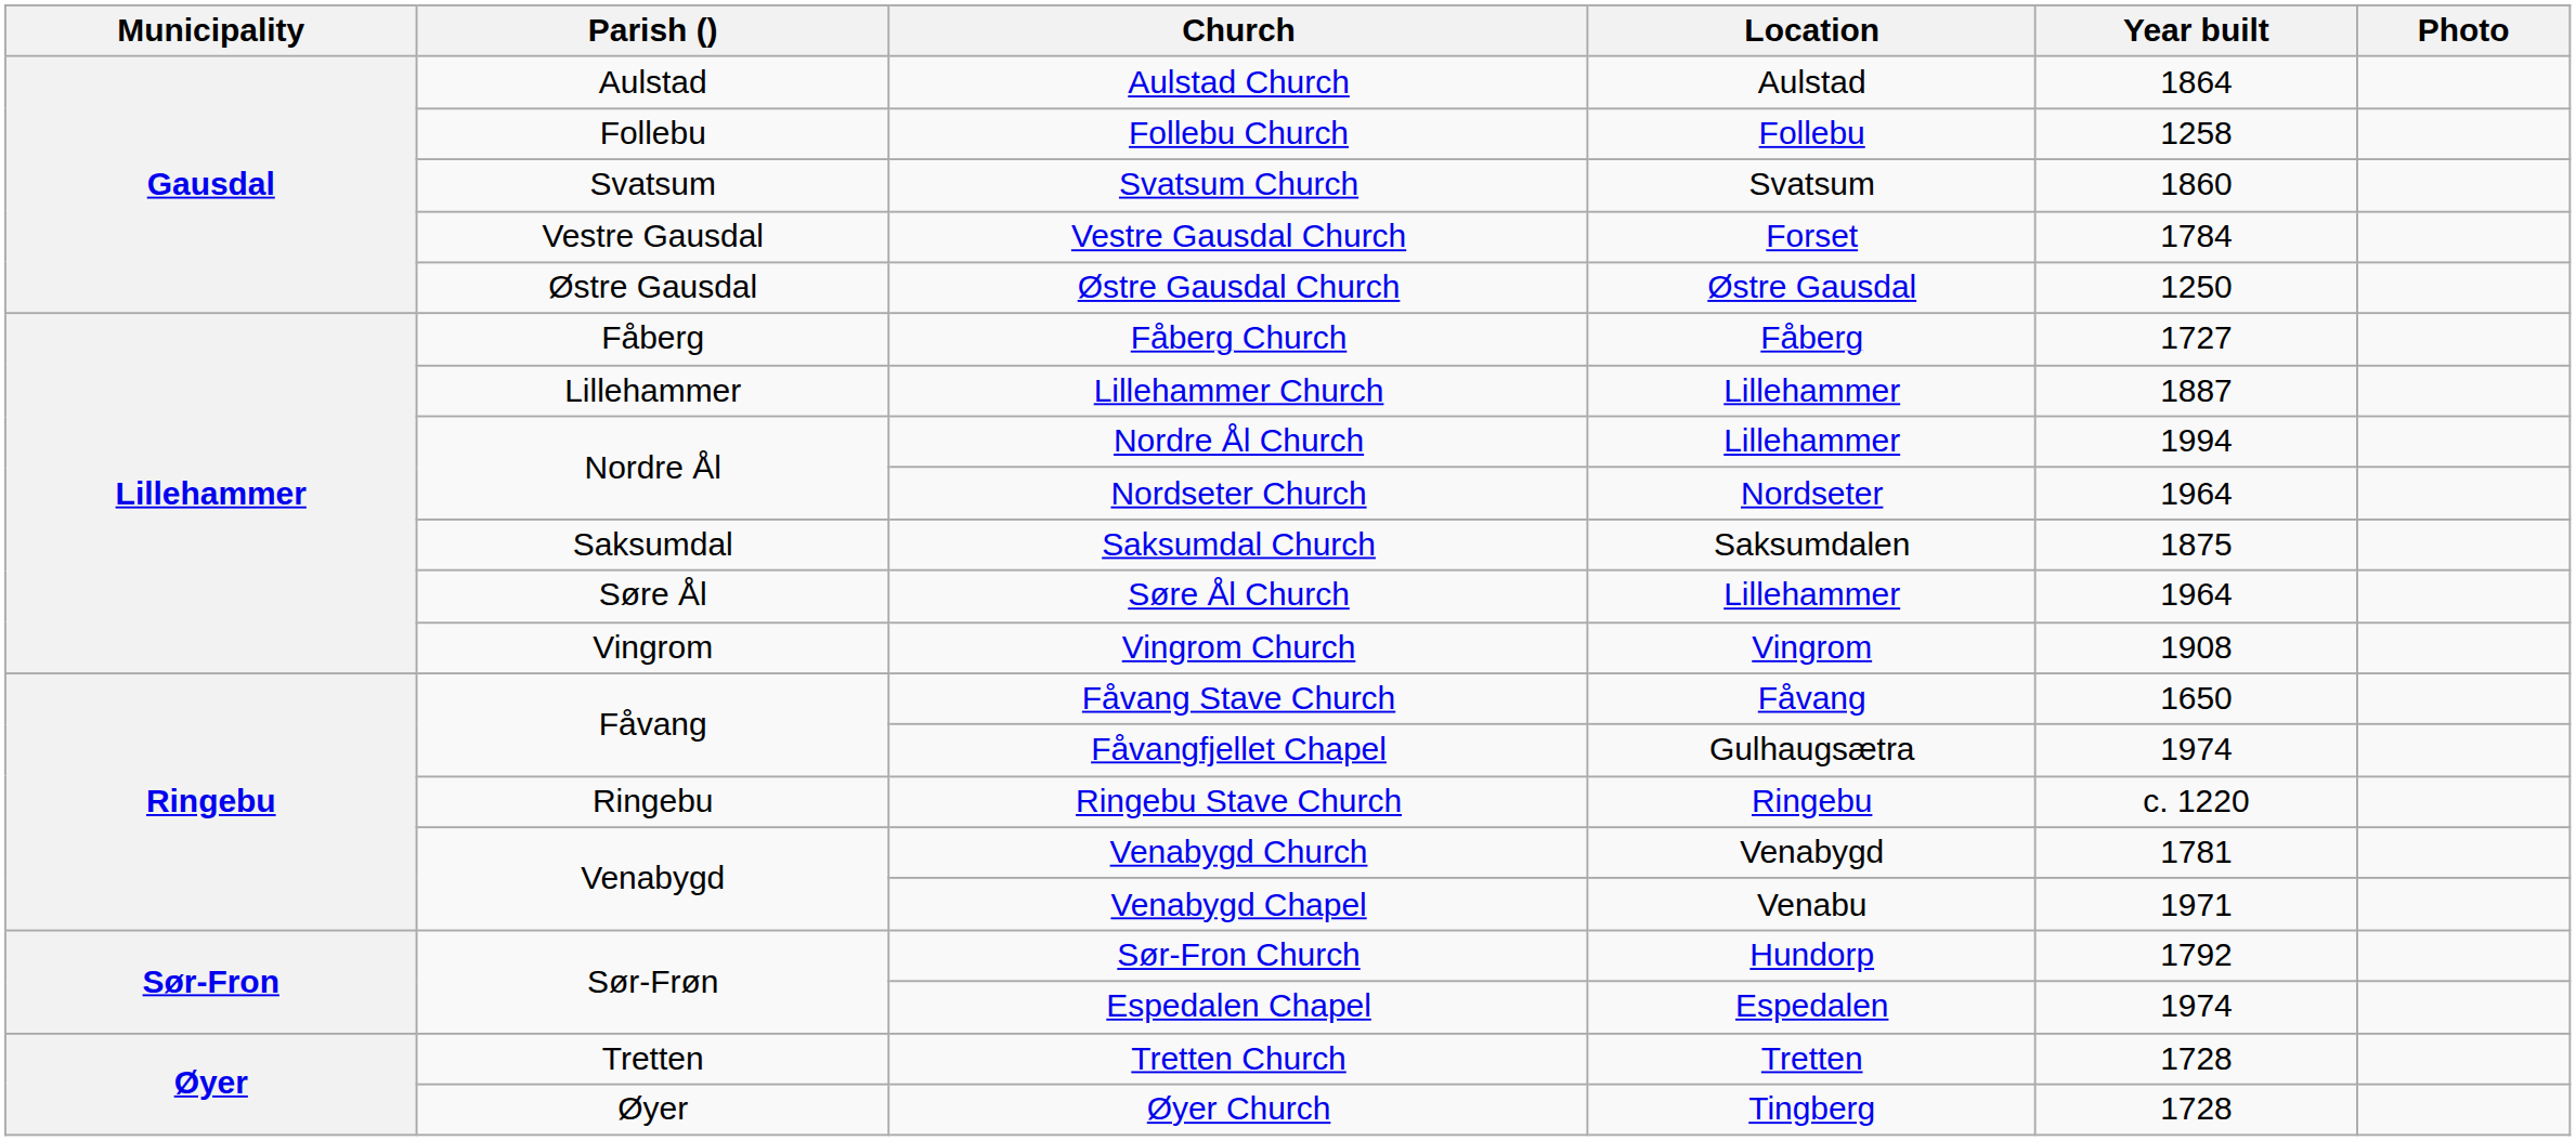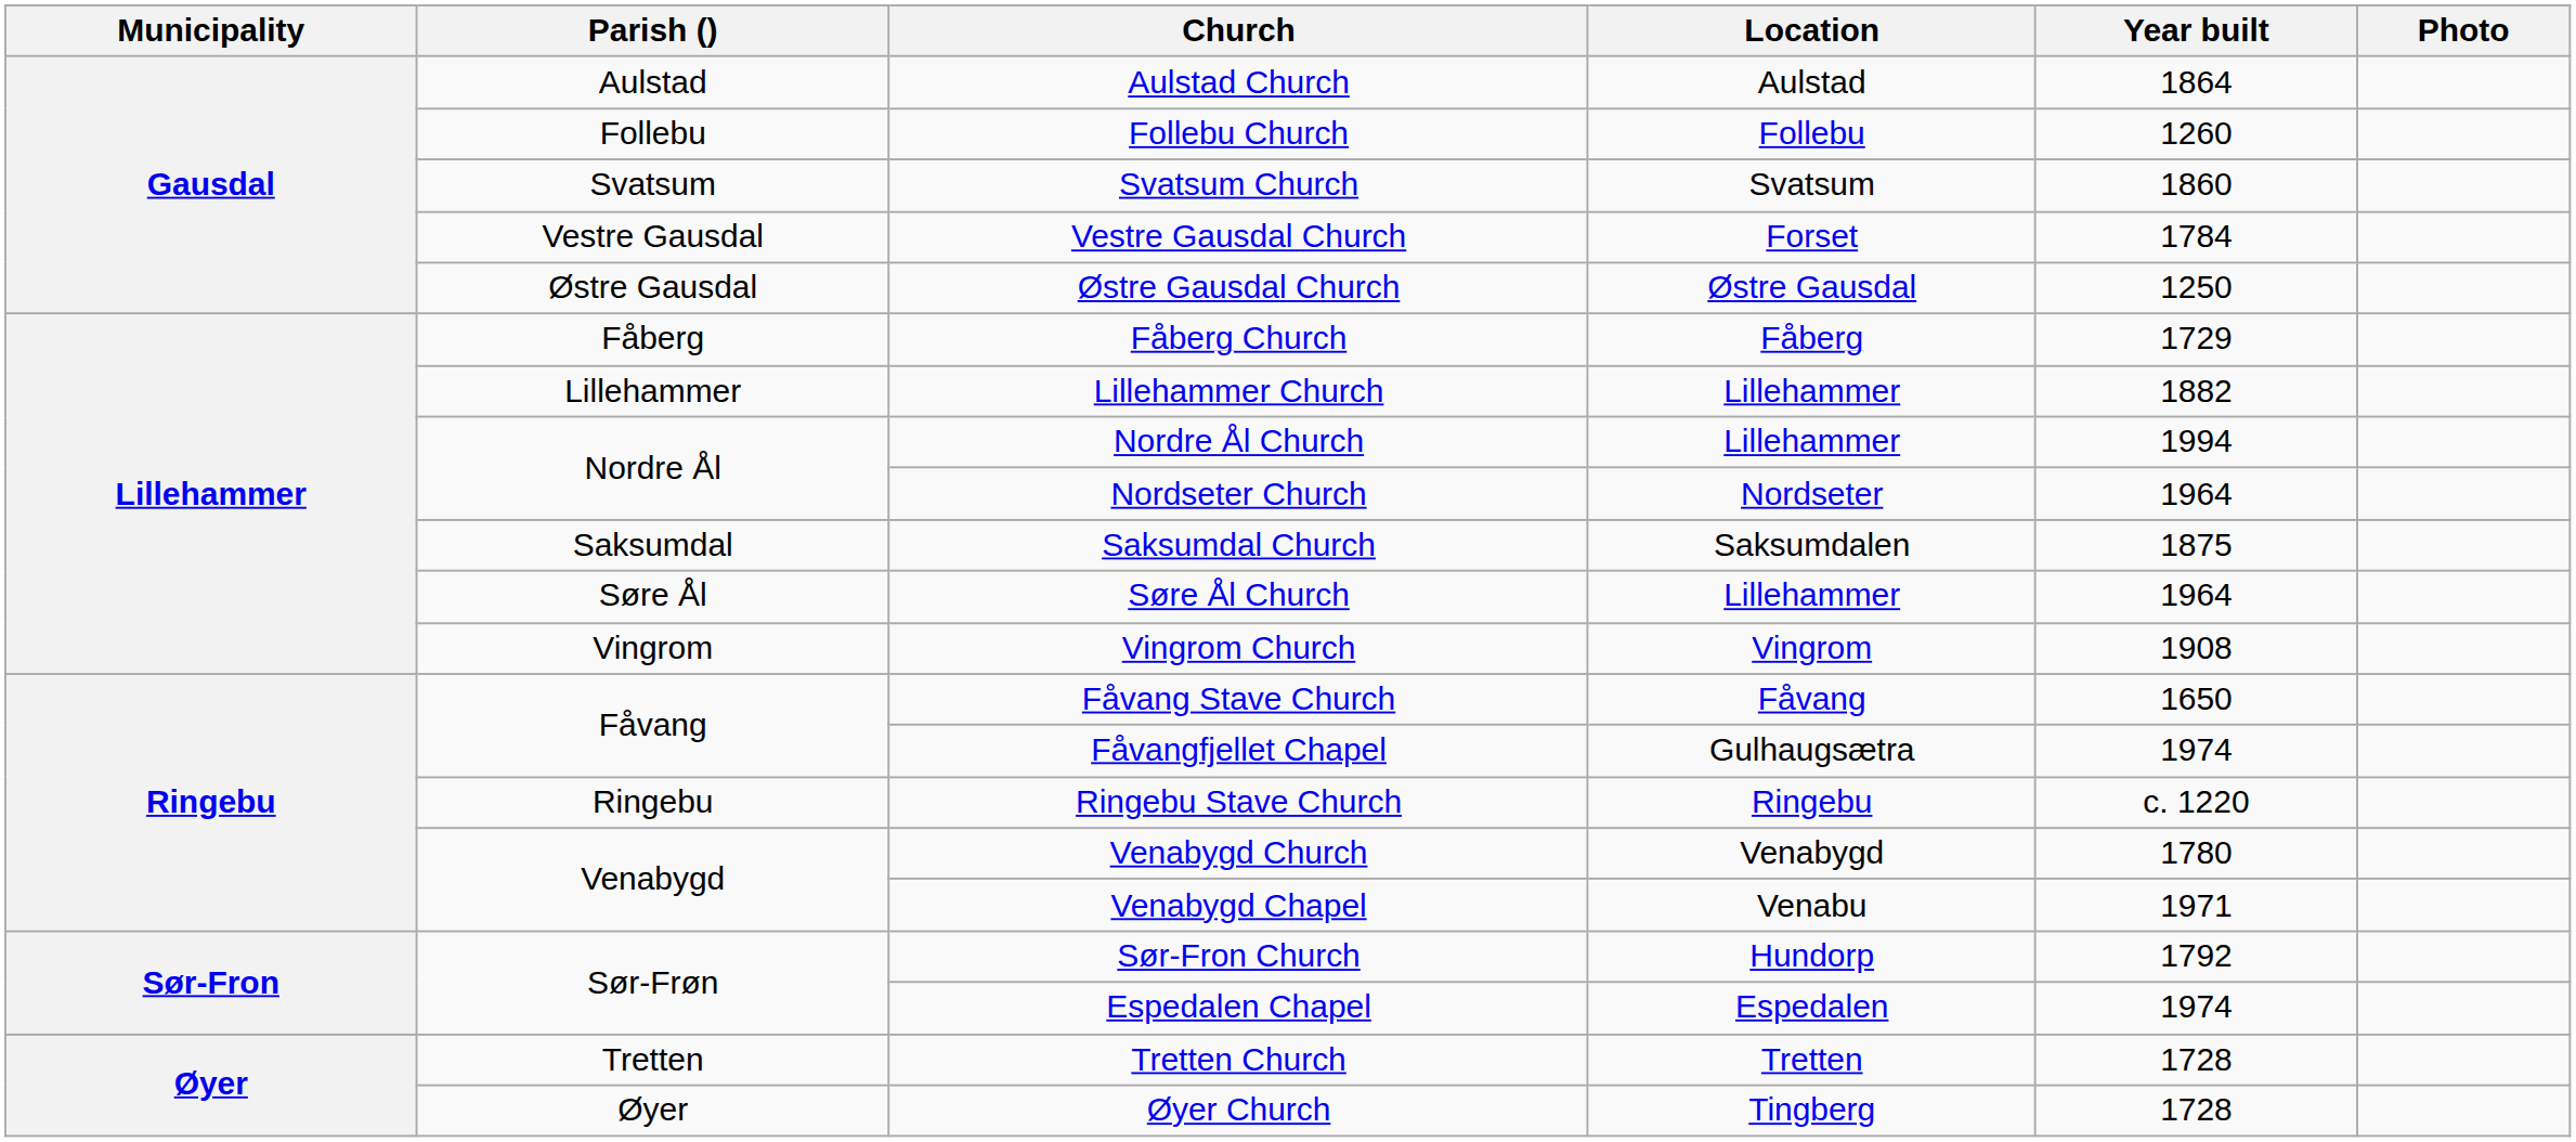 <table class="wikitable" style="text-align: center; width: 80%;">
 <tr>
 <th>Municipality</th>
 <th>Parish ()</th>
 <th>Church</th>
 <th>Location</th>
 <th>Year built</th>
 <th>Photo</th>
 </tr>
 <tr>
 <th rowspan="5"><a href='#'>Gausdal</a></th>
 <td rowspan="1">Aulstad</td>
 <td><a href='#'>Aulstad Church</a></td>
 <td>Aulstad</td>
 <td>1864</td>
 <td></td>
 </tr>
 <tr>
 <td rowspan="1">Follebu</td>
 <td><a href='#'>Follebu Church</a></td>
 <td><a href='#'>Follebu</a></td>
-<td>1258</td>
+<td>1260</td>
 <td></td>
 </tr>
 <tr>
 <td rowspan="1">Svatsum</td>
 <td><a href='#'>Svatsum Church</a></td>
 <td>Svatsum</td>
 <td>1860</td>
 <td></td>
 </tr>
 <tr>
 <td rowspan="1">Vestre Gausdal</td>
 <td><a href='#'>Vestre Gausdal Church</a></td>
 <td><a href='#'>Forset</a></td>
 <td>1784</td>
 <td></td>
 </tr>
 <tr>
 <td rowspan="1">Østre Gausdal</td>
 <td><a href='#'>Østre Gausdal Church</a></td>
 <td><a href='#'>Østre Gausdal</a></td>
 <td>1250</td>
 <td></td>
 </tr>
 <tr>
 <th rowspan="7"><a href='#'>Lillehammer</a></th>
 <td rowspan="1">Fåberg</td>
 <td><a href='#'>Fåberg Church</a></td>
 <td><a href='#'>Fåberg</a></td>
-<td>1727</td>
+<td>1729</td>
 <td></td>
 </tr>
 <tr>
 <td rowspan="1">Lillehammer</td>
 <td><a href='#'>Lillehammer Church</a></td>
 <td><a href='#'>Lillehammer</a></td>
-<td>1887</td>
+<td>1882</td>
 <td></td>
 </tr>
 <tr>
 <td rowspan="2">Nordre Ål</td>
 <td><a href='#'>Nordre Ål Church</a></td>
 <td><a href='#'>Lillehammer</a></td>
 <td>1994</td>
 <td></td>
 </tr>
 <tr>
 <td><a href='#'>Nordseter Church</a></td>
 <td><a href='#'>Nordseter</a></td>
 <td>1964</td>
 <td></td>
 </tr>
 <tr>
 <td rowspan="1">Saksumdal</td>
 <td><a href='#'>Saksumdal Church</a></td>
 <td>Saksumdalen</td>
 <td>1875</td>
 <td></td>
 </tr>
 <tr>
 <td rowspan="1">Søre Ål</td>
 <td><a href='#'>Søre Ål Church</a></td>
 <td><a href='#'>Lillehammer</a></td>
 <td>1964</td>
 <td></td>
 </tr>
 <tr>
 <td rowspan="1">Vingrom</td>
 <td><a href='#'>Vingrom Church</a></td>
 <td><a href='#'>Vingrom</a></td>
 <td>1908</td>
 <td></td>
 </tr>
 <tr>
 <th rowspan="5"><a href='#'>Ringebu</a></th>
 <td rowspan="2">Fåvang</td>
 <td><a href='#'>Fåvang Stave Church</a></td>
 <td><a href='#'>Fåvang</a></td>
 <td>1650</td>
 <td></td>
 </tr>
 <tr>
 <td><a href='#'>Fåvangfjellet Chapel</a></td>
 <td>Gulhaugsætra</td>
 <td>1974</td>
 <td></td>
 </tr>
 <tr>
 <td rowspan="1">Ringebu</td>
 <td><a href='#'>Ringebu Stave Church</a></td>
 <td><a href='#'>Ringebu</a></td>
 <td>c. 1220</td>
 <td></td>
 </tr>
 <tr>
 <td rowspan="2">Venabygd</td>
 <td><a href='#'>Venabygd Church</a></td>
 <td>Venabygd</td>
-<td>1781</td>
+<td>1780</td>
 <td></td>
 </tr>
 <tr>
 <td><a href='#'>Venabygd Chapel</a></td>
 <td>Venabu</td>
 <td>1971</td>
 <td></td>
 </tr>
 <tr>
 <th rowspan="2"><a href='#'>Sør-Fron</a></th>
 <td rowspan="2">Sør-Frøn</td>
 <td><a href='#'>Sør-Fron Church</a></td>
 <td><a href='#'>Hundorp</a></td>
 <td>1792</td>
 <td></td>
 </tr>
 <tr>
 <td><a href='#'>Espedalen Chapel</a></td>
 <td><a href='#'>Espedalen</a></td>
 <td>1974</td>
 <td></td>
 </tr>
 <tr>
 <th rowspan="2"><a href='#'>Øyer</a></th>
 <td rowspan="1">Tretten</td>
 <td><a href='#'>Tretten Church</a></td>
 <td><a href='#'>Tretten</a></td>
 <td>1728</td>
 <td></td>
 </tr>
 <tr>
 <td rowspan="1">Øyer</td>
 <td><a href='#'>Øyer Church</a></td>
 <td><a href='#'>Tingberg</a></td>
 <td>1728</td>
 <td></td>
 </tr>
 </table>
